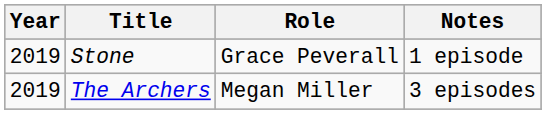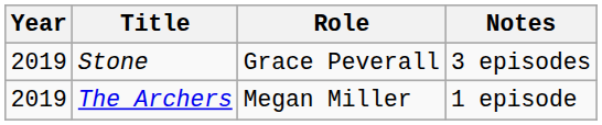 <table class="wikitable sortable">
 <tr>
 <th>Year</th>
 <th>Title</th>
 <th>Role</th>
 <th>Notes</th>
 </tr>
 <tr>
 <td>2019</td>
 <td><em>Stone</em></td>
 <td>Grace Peverall</td>
-<td>1 episode</td>
+<td>3 episodes</td>
 </tr>
 <tr>
 <td>2019</td>
 <td><em><a href='#'>The Archers</a></em></td>
 <td>Megan Miller</td>
-<td>3 episodes</td>
+<td>1 episode</td>
 </tr>
 </table>
